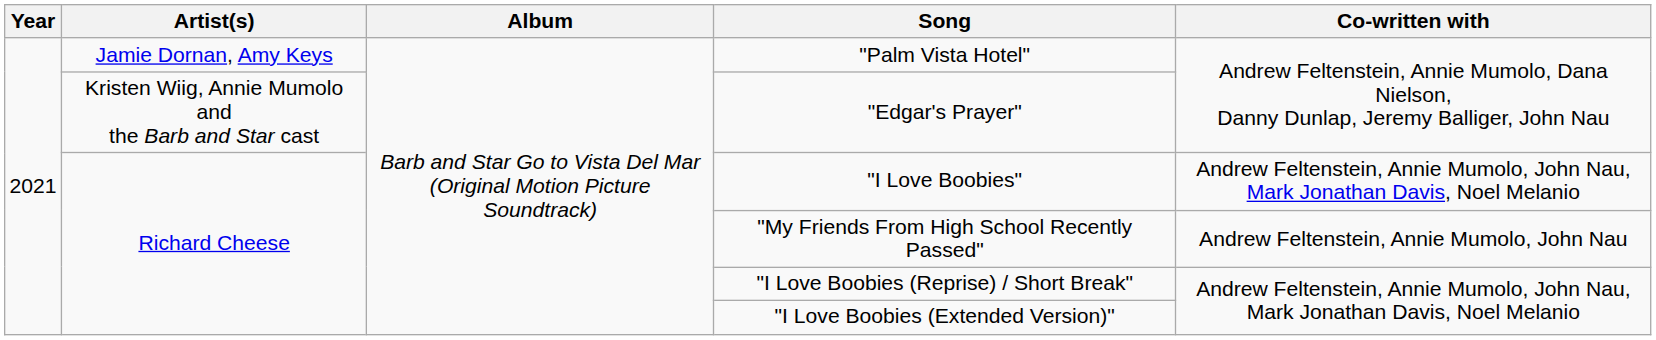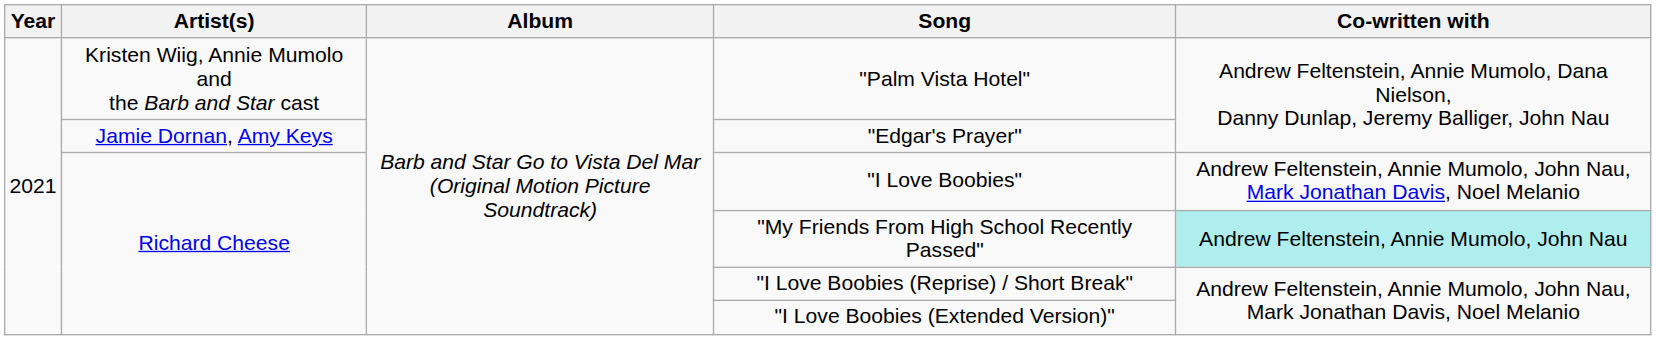 <table class="wikitable plainrowheaders" style="text-align:center;">
 <tr>
 <th scope="col">Year</th>
 <th scope="col">Artist(s)</th>
 <th scope="col">Album</th>
 <th scope="col">Song</th>
 <th scope="col">Co-written with</th>
 </tr>
 <tr>
 <td rowspan="6">2021</td>
-<td><a href='#'>Jamie Dornan</a>, <a href='#'>Amy Keys</a></td>
+<td>Kristen Wiig, Annie Mumolo and<br>the <em>Barb and Star</em> cast</td>
 <td rowspan="6"><em>Barb and Star Go to Vista Del Mar<br>(Original Motion Picture Soundtrack)</em></td>
 <td>"Palm Vista Hotel"</td>
 <td rowspan="2">Andrew Feltenstein, Annie Mumolo, Dana Nielson,<br>Danny Dunlap, Jeremy Balliger, John Nau</td>
 </tr>
 <tr>
-<td>Kristen Wiig, Annie Mumolo and<br>the <em>Barb and Star</em> cast</td>
+<td><a href='#'>Jamie Dornan</a>, <a href='#'>Amy Keys</a></td>
 <td>"Edgar's Prayer"</td>
 </tr>
 <tr>
 <td rowspan="4"><a href='#'>Richard Cheese</a></td>
 <td>"I Love Boobies"</td>
 <td>Andrew Feltenstein, Annie Mumolo, John Nau,<br><a href='#'>Mark Jonathan Davis</a>, Noel Melanio</td>
 </tr>
 <tr>
 <td>"My Friends From High School Recently Passed"</td>
-<td>Andrew Feltenstein, Annie Mumolo, John Nau</td>
+<td style="background: paleturquoise;">Andrew Feltenstein, Annie Mumolo, John Nau</td>
 </tr>
 <tr>
 <td>"I Love Boobies (Reprise) / Short Break"</td>
 <td rowspan="2">Andrew Feltenstein, Annie Mumolo, John Nau,<br>Mark Jonathan Davis, Noel Melanio</td>
 </tr>
 <tr>
 <td>"I Love Boobies (Extended Version)"</td>
 </tr>
 </table>
